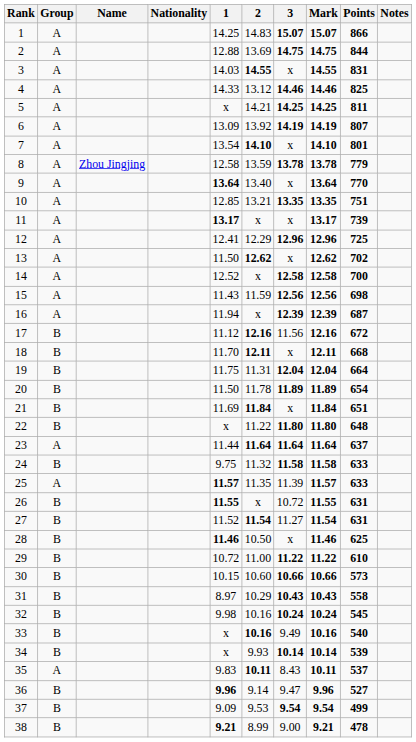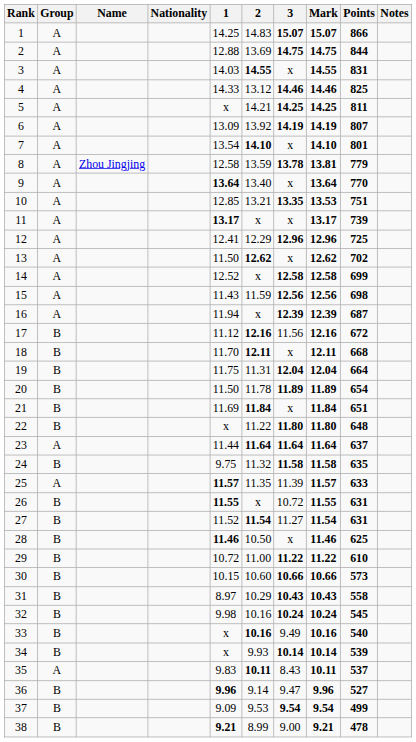 <table class="wikitable sortable" style="text-align:center">
 <tr>
 <th>Rank</th>
 <th>Group</th>
 <th>Name</th>
 <th>Nationality</th>
 <th>1</th>
 <th>2</th>
 <th>3</th>
 <th>Mark</th>
 <th>Points</th>
 <th>Notes</th>
 </tr>
 <tr>
 <td>1</td>
 <td>A</td>
 <td align=left></td>
 <td align=left></td>
 <td>14.25</td>
 <td>14.83</td>
 <td><strong>15.07</strong></td>
 <td><strong>15.07</strong></td>
 <td><strong>866</strong></td>
 <td></td>
 </tr>
 <tr>
 <td>2</td>
 <td>A</td>
 <td align=left></td>
 <td align=left></td>
 <td>12.88</td>
 <td>13.69</td>
 <td><strong>14.75</strong></td>
 <td><strong>14.75</strong></td>
 <td><strong>844</strong></td>
 <td></td>
 </tr>
 <tr>
 <td>3</td>
 <td>A</td>
 <td align=left></td>
 <td align=left></td>
 <td>14.03</td>
 <td><strong>14.55</strong></td>
 <td>x</td>
 <td><strong>14.55</strong></td>
 <td><strong>831</strong></td>
 <td></td>
 </tr>
 <tr>
 <td>4</td>
 <td>A</td>
 <td align=left></td>
 <td align=left></td>
 <td>14.33</td>
 <td>13.12</td>
 <td><strong>14.46</strong></td>
 <td><strong>14.46</strong></td>
 <td><strong>825</strong></td>
 <td></td>
 </tr>
 <tr>
 <td>5</td>
 <td>A</td>
 <td align=left></td>
 <td align=left></td>
 <td>x</td>
 <td>14.21</td>
 <td><strong>14.25</strong></td>
 <td><strong>14.25</strong></td>
 <td><strong>811</strong></td>
 <td></td>
 </tr>
 <tr>
 <td>6</td>
 <td>A</td>
 <td align=left></td>
 <td align=left></td>
 <td>13.09</td>
 <td>13.92</td>
 <td><strong>14.19</strong></td>
 <td><strong>14.19</strong></td>
 <td><strong>807</strong></td>
 <td></td>
 </tr>
 <tr>
 <td>7</td>
 <td>A</td>
 <td align=left></td>
 <td align=left></td>
 <td>13.54</td>
 <td><strong>14.10</strong></td>
 <td>x</td>
 <td><strong>14.10</strong></td>
 <td><strong>801</strong></td>
 <td></td>
 </tr>
 <tr>
 <td>8</td>
 <td>A</td>
 <td align=left><a href='#'>Zhou Jingjing</a></td>
 <td align=left></td>
 <td>12.58</td>
 <td>13.59</td>
 <td><strong>13.78</strong></td>
-<td><strong>13.78</strong></td>
+<td><strong>13.81</strong></td>
 <td><strong>779</strong></td>
 <td></td>
 </tr>
 <tr>
 <td>9</td>
 <td>A</td>
 <td align=left></td>
 <td align=left></td>
 <td><strong>13.64</strong></td>
 <td>13.40</td>
 <td>x</td>
 <td><strong>13.64</strong></td>
 <td><strong>770</strong></td>
 <td></td>
 </tr>
 <tr>
 <td>10</td>
 <td>A</td>
 <td align=left></td>
 <td align=left></td>
 <td>12.85</td>
 <td>13.21</td>
 <td><strong>13.35</strong></td>
-<td><strong>13.35</strong></td>
+<td><strong>13.53</strong></td>
 <td><strong>751</strong></td>
 <td></td>
 </tr>
 <tr>
 <td>11</td>
 <td>A</td>
 <td align=left></td>
 <td align=left></td>
 <td><strong>13.17</strong></td>
 <td>x</td>
 <td>x</td>
 <td><strong>13.17</strong></td>
 <td><strong>739</strong></td>
 <td></td>
 </tr>
 <tr>
 <td>12</td>
 <td>A</td>
 <td align=left></td>
 <td align=left></td>
 <td>12.41</td>
 <td>12.29</td>
 <td><strong>12.96</strong></td>
 <td><strong>12.96</strong></td>
 <td><strong>725</strong></td>
 <td></td>
 </tr>
 <tr>
 <td>13</td>
 <td>A</td>
 <td align=left></td>
 <td align=left></td>
 <td>11.50</td>
 <td><strong>12.62</strong></td>
 <td>x</td>
 <td><strong>12.62</strong></td>
 <td><strong>702</strong></td>
 <td></td>
 </tr>
 <tr>
 <td>14</td>
 <td>A</td>
 <td align=left></td>
 <td align=left></td>
 <td>12.52</td>
 <td>x</td>
 <td><strong>12.58</strong></td>
 <td><strong>12.58</strong></td>
-<td><strong>700</strong></td>
+<td><strong>699</strong></td>
 <td></td>
 </tr>
 <tr>
 <td>15</td>
 <td>A</td>
 <td align=left></td>
 <td align=left></td>
 <td>11.43</td>
 <td>11.59</td>
 <td><strong>12.56</strong></td>
 <td><strong>12.56</strong></td>
 <td><strong>698</strong></td>
 <td></td>
 </tr>
 <tr>
 <td>16</td>
 <td>A</td>
 <td align=left></td>
 <td align=left></td>
 <td>11.94</td>
 <td>x</td>
 <td><strong>12.39</strong></td>
 <td><strong>12.39</strong></td>
 <td><strong>687</strong></td>
 <td></td>
 </tr>
 <tr>
 <td>17</td>
 <td>B</td>
 <td align=left></td>
 <td align=left></td>
 <td>11.12</td>
 <td><strong>12.16</strong></td>
 <td>11.56</td>
 <td><strong>12.16</strong></td>
 <td><strong>672</strong></td>
 <td></td>
 </tr>
 <tr>
 <td>18</td>
 <td>B</td>
 <td align=left></td>
 <td align=left></td>
 <td>11.70</td>
 <td><strong>12.11</strong></td>
 <td>x</td>
 <td><strong>12.11</strong></td>
 <td><strong>668</strong></td>
 <td></td>
 </tr>
 <tr>
 <td>19</td>
 <td>B</td>
 <td align=left></td>
 <td align=left></td>
 <td>11.75</td>
 <td>11.31</td>
 <td><strong>12.04</strong></td>
 <td><strong>12.04</strong></td>
 <td><strong>664</strong></td>
 <td></td>
 </tr>
 <tr>
 <td>20</td>
 <td>B</td>
 <td align=left></td>
 <td align=left></td>
 <td>11.50</td>
 <td>11.78</td>
 <td><strong>11.89</strong></td>
 <td><strong>11.89</strong></td>
 <td><strong>654</strong></td>
 <td></td>
 </tr>
 <tr>
 <td>21</td>
 <td>B</td>
 <td align=left></td>
 <td align=left></td>
 <td>11.69</td>
 <td><strong>11.84</strong></td>
 <td>x</td>
 <td><strong>11.84</strong></td>
 <td><strong>651</strong></td>
 <td></td>
 </tr>
 <tr>
 <td>22</td>
 <td>B</td>
 <td align=left></td>
 <td align=left></td>
 <td>x</td>
 <td>11.22</td>
 <td><strong>11.80</strong></td>
 <td><strong>11.80</strong></td>
 <td><strong>648</strong></td>
 <td></td>
 </tr>
 <tr>
 <td>23</td>
 <td>A</td>
 <td align=left></td>
 <td align=left></td>
 <td>11.44</td>
 <td><strong>11.64</strong></td>
 <td><strong>11.64</strong></td>
 <td><strong>11.64</strong></td>
 <td><strong>637</strong></td>
 <td></td>
 </tr>
 <tr>
 <td>24</td>
 <td>B</td>
 <td align=left></td>
 <td align=left></td>
 <td>9.75</td>
 <td>11.32</td>
 <td><strong>11.58</strong></td>
 <td><strong>11.58</strong></td>
-<td><strong>633</strong></td>
+<td><strong>635</strong></td>
 <td></td>
 </tr>
 <tr>
 <td>25</td>
 <td>A</td>
 <td align=left></td>
 <td align=left></td>
 <td><strong>11.57</strong></td>
 <td>11.35</td>
 <td>11.39</td>
 <td><strong>11.57</strong></td>
 <td><strong>633</strong></td>
 <td></td>
 </tr>
 <tr>
 <td>26</td>
 <td>B</td>
 <td align=left></td>
 <td align=left></td>
 <td><strong>11.55</strong></td>
 <td>x</td>
 <td>10.72</td>
 <td><strong>11.55</strong></td>
 <td><strong>631</strong></td>
 <td></td>
 </tr>
 <tr>
 <td>27</td>
 <td>B</td>
 <td align=left></td>
 <td align=left></td>
 <td>11.52</td>
 <td><strong>11.54</strong></td>
 <td>11.27</td>
 <td><strong>11.54</strong></td>
 <td><strong>631</strong></td>
 <td></td>
 </tr>
 <tr>
 <td>28</td>
 <td>B</td>
 <td align=left></td>
 <td align=left></td>
 <td><strong>11.46</strong></td>
 <td>10.50</td>
 <td>x</td>
 <td><strong>11.46</strong></td>
 <td><strong>625</strong></td>
 <td></td>
 </tr>
 <tr>
 <td>29</td>
 <td>B</td>
 <td align=left></td>
 <td align=left></td>
 <td>10.72</td>
 <td>11.00</td>
 <td><strong>11.22</strong></td>
 <td><strong>11.22</strong></td>
 <td><strong>610</strong></td>
 <td></td>
 </tr>
 <tr>
 <td>30</td>
 <td>B</td>
 <td align=left></td>
 <td align=left></td>
 <td>10.15</td>
 <td>10.60</td>
 <td><strong>10.66</strong></td>
 <td><strong>10.66</strong></td>
 <td><strong>573</strong></td>
 <td></td>
 </tr>
 <tr>
 <td>31</td>
 <td>B</td>
 <td align=left></td>
 <td align=left></td>
 <td>8.97</td>
 <td>10.29</td>
 <td><strong>10.43</strong></td>
 <td><strong>10.43</strong></td>
 <td><strong>558</strong></td>
 <td></td>
 </tr>
 <tr>
 <td>32</td>
 <td>B</td>
 <td align=left></td>
 <td align=left></td>
 <td>9.98</td>
 <td>10.16</td>
 <td><strong>10.24</strong></td>
 <td><strong>10.24</strong></td>
 <td><strong>545</strong></td>
 <td></td>
 </tr>
 <tr>
 <td>33</td>
 <td>B</td>
 <td align=left></td>
 <td align=left></td>
 <td>x</td>
 <td><strong>10.16</strong></td>
 <td>9.49</td>
 <td><strong>10.16</strong></td>
 <td><strong>540</strong></td>
 <td></td>
 </tr>
 <tr>
 <td>34</td>
 <td>B</td>
 <td align=left></td>
 <td align=left></td>
 <td>x</td>
 <td>9.93</td>
 <td><strong>10.14</strong></td>
 <td><strong>10.14</strong></td>
 <td><strong>539</strong></td>
 <td></td>
 </tr>
 <tr>
 <td>35</td>
 <td>A</td>
 <td align=left></td>
 <td align=left></td>
 <td>9.83</td>
 <td><strong>10.11</strong></td>
 <td>8.43</td>
 <td><strong>10.11</strong></td>
 <td><strong>537</strong></td>
 <td></td>
 </tr>
 <tr>
 <td>36</td>
 <td>B</td>
 <td align=left></td>
 <td align=left></td>
 <td><strong>9.96</strong></td>
 <td>9.14</td>
 <td>9.47</td>
 <td><strong>9.96</strong></td>
 <td><strong>527</strong></td>
 <td></td>
 </tr>
 <tr>
 <td>37</td>
 <td>B</td>
 <td align=left></td>
 <td align=left></td>
 <td>9.09</td>
 <td>9.53</td>
 <td><strong>9.54</strong></td>
 <td><strong>9.54</strong></td>
 <td><strong>499</strong></td>
 <td></td>
 </tr>
 <tr>
 <td>38</td>
 <td>B</td>
 <td align=left></td>
 <td align=left></td>
 <td><strong>9.21</strong></td>
 <td>8.99</td>
 <td>9.00</td>
 <td><strong>9.21</strong></td>
 <td><strong>478</strong></td>
 <td></td>
 </tr>
 </table>
